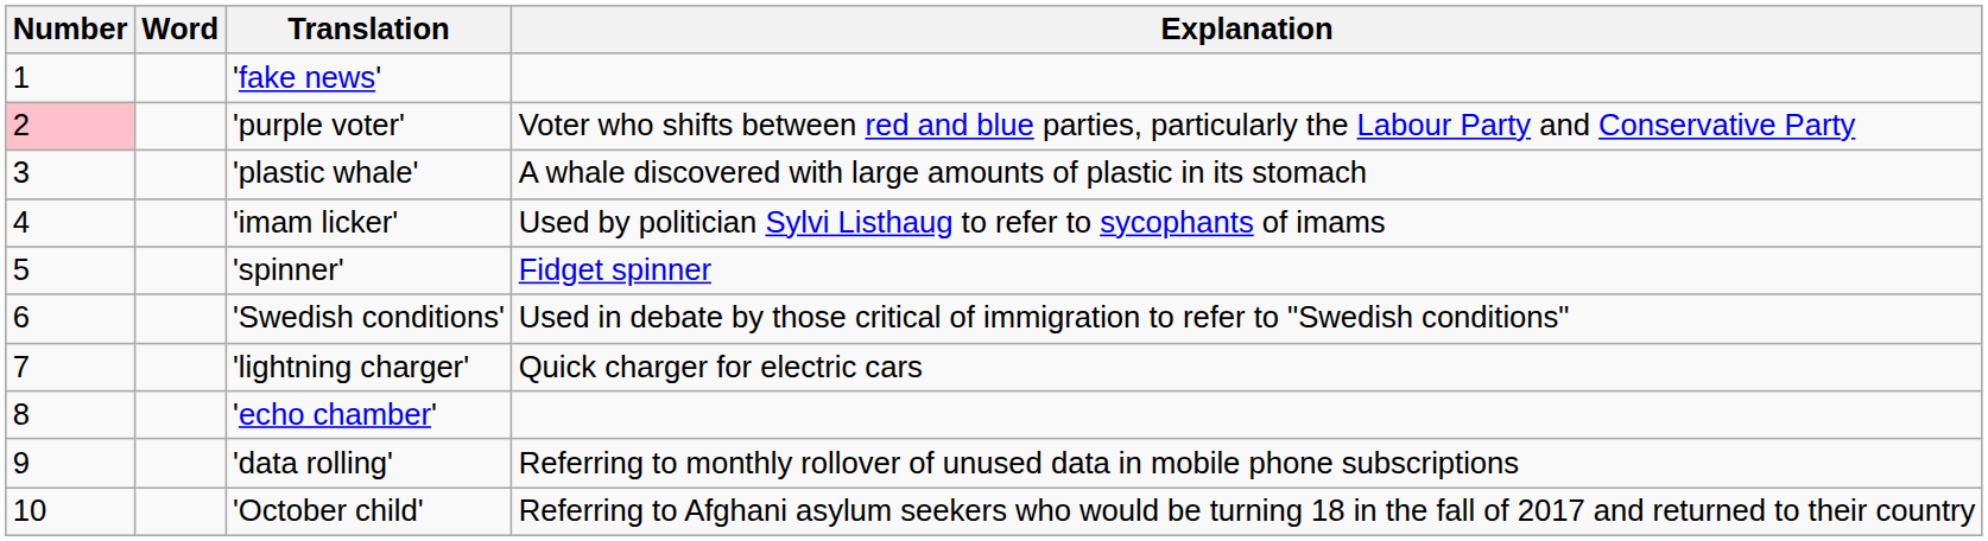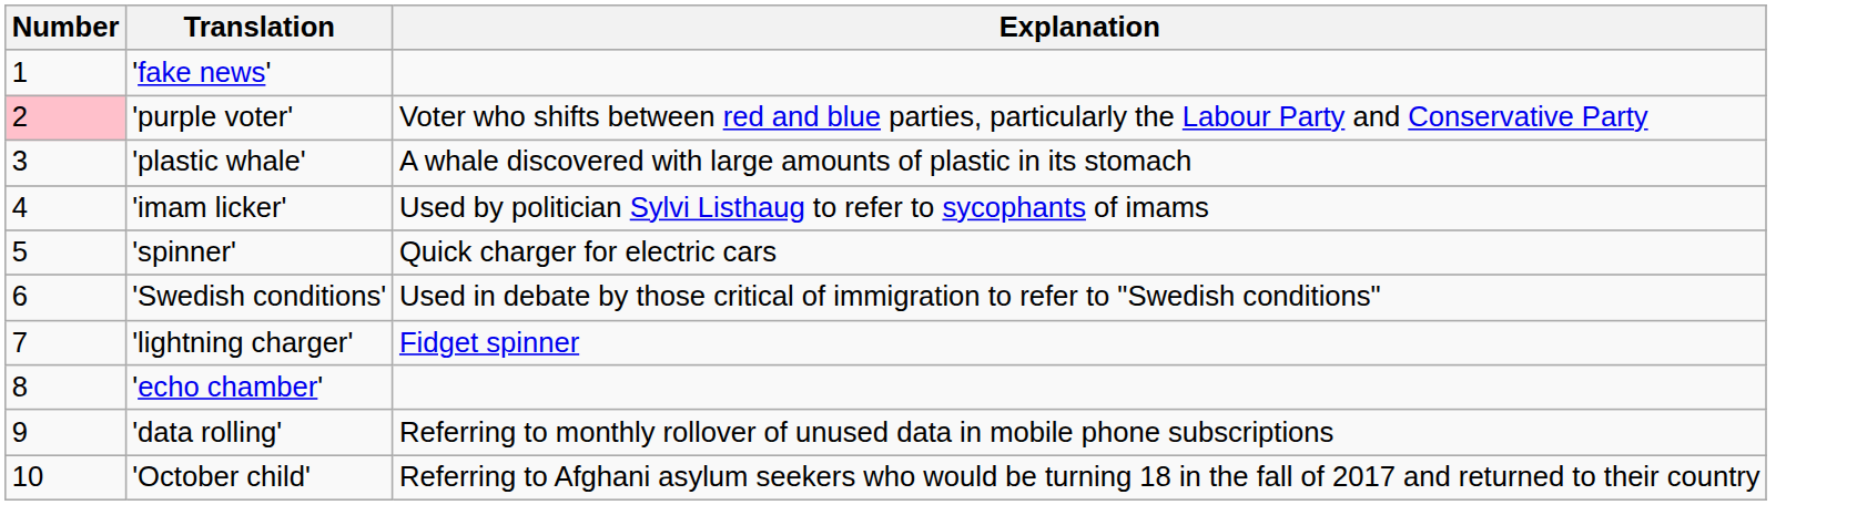 <table class="wikitable">
 <tr>
 <th>Number</th>
-<th>Word</th>
 <th>Translation</th>
 <th>Explanation</th>
 </tr>
 <tr>
 <td>1</td>
-<td></td>
 <td>'<a href='#'>fake news</a>'</td>
 <td></td>
 </tr>
 <tr>
 <td style="background: pink;">2</td>
-<td></td>
 <td>'purple voter'</td>
 <td>Voter who shifts between <a href='#'>red and blue</a> parties, particularly the <a href='#'>Labour Party</a> and <a href='#'>Conservative Party</a></td>
 </tr>
 <tr>
 <td>3</td>
-<td></td>
 <td>'plastic whale'</td>
 <td>A whale discovered with large amounts of plastic in its stomach</td>
 </tr>
 <tr>
 <td>4</td>
-<td></td>
 <td>'imam licker'</td>
 <td>Used by politician <a href='#'>Sylvi Listhaug</a> to refer to <a href='#'>sycophants</a> of imams</td>
 </tr>
 <tr>
 <td>5</td>
-<td></td>
 <td>'spinner'</td>
-<td><a href='#'>Fidget spinner</a></td>
+<td>Quick charger for electric cars</td>
 </tr>
 <tr>
 <td>6</td>
-<td></td>
 <td>'Swedish conditions'</td>
 <td>Used in debate by those critical of immigration to refer to "Swedish conditions"</td>
 </tr>
 <tr>
 <td>7</td>
-<td></td>
 <td>'lightning charger'</td>
-<td>Quick charger for electric cars</td>
+<td><a href='#'>Fidget spinner</a></td>
 </tr>
 <tr>
 <td>8</td>
-<td></td>
 <td>'<a href='#'>echo chamber</a>'</td>
 <td></td>
 </tr>
 <tr>
 <td>9</td>
-<td></td>
 <td>'data rolling'</td>
 <td>Referring to monthly rollover of unused data in mobile phone subscriptions</td>
 </tr>
 <tr>
 <td>10</td>
-<td></td>
 <td>'October child'</td>
 <td>Referring to Afghani asylum seekers who would be turning 18 in the fall of 2017 and returned to their country</td>
 </tr>
 </table>
